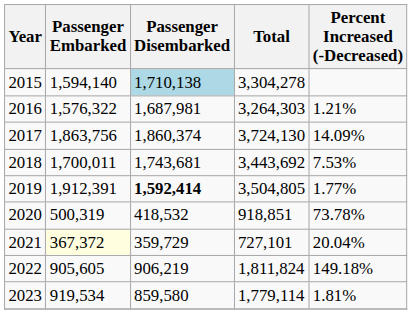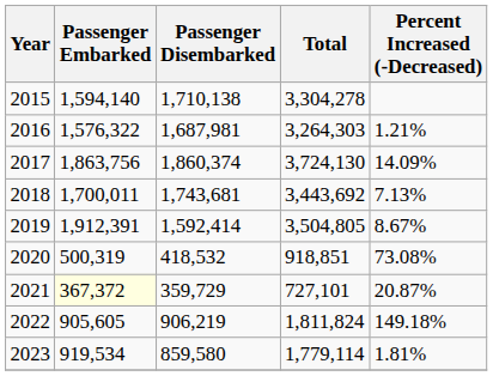 <table class="wikitable sortable">
 <tr>
 <th>Year</th>
 <th>Passenger<br>Embarked</th>
 <th>Passenger<br>Disembarked</th>
 <th>Total</th>
 <th>Percent<br>Increased<br>(-Decreased)</th>
 </tr>
 <tr>
 <td>2015</td>
 <td>1,594,140</td>
-<td style="background: lightblue;">1,710,138</td>
+<td>1,710,138</td>
 <td>3,304,278</td>
 <td></td>
 </tr>
 <tr>
 <td>2016</td>
 <td>1,576,322</td>
 <td>1,687,981</td>
 <td>3,264,303</td>
 <td>1.21%</td>
 </tr>
 <tr>
 <td>2017</td>
 <td>1,863,756</td>
 <td>1,860,374</td>
 <td>3,724,130</td>
 <td>14.09%</td>
 </tr>
 <tr>
 <td>2018</td>
 <td>1,700,011</td>
 <td>1,743,681</td>
 <td>3,443,692</td>
-<td>7.53%</td>
+<td>7.13%</td>
 </tr>
 <tr>
 <td>2019</td>
 <td>1,912,391</td>
-<td><strong>1,592,414</strong></td>
+<td>1,592,414</td>
 <td>3,504,805</td>
-<td>1.77%</td>
+<td>8.67%</td>
 </tr>
 <tr>
 <td>2020</td>
 <td>500,319</td>
 <td>418,532</td>
 <td>918,851</td>
-<td>73.78%</td>
+<td>73.08%</td>
 </tr>
 <tr>
 <td>2021</td>
 <td style="background: lightyellow;">367,372</td>
 <td>359,729</td>
 <td>727,101</td>
-<td>20.04%</td>
+<td>20.87%</td>
 </tr>
 <tr>
 <td>2022</td>
 <td>905,605</td>
 <td>906,219</td>
 <td>1,811,824</td>
 <td>149.18%</td>
 </tr>
 <tr>
 <td>2023</td>
 <td>919,534</td>
 <td>859,580</td>
 <td>1,779,114</td>
 <td>1.81%</td>
 </tr>
 <tr>
 </tr>
 </table>
